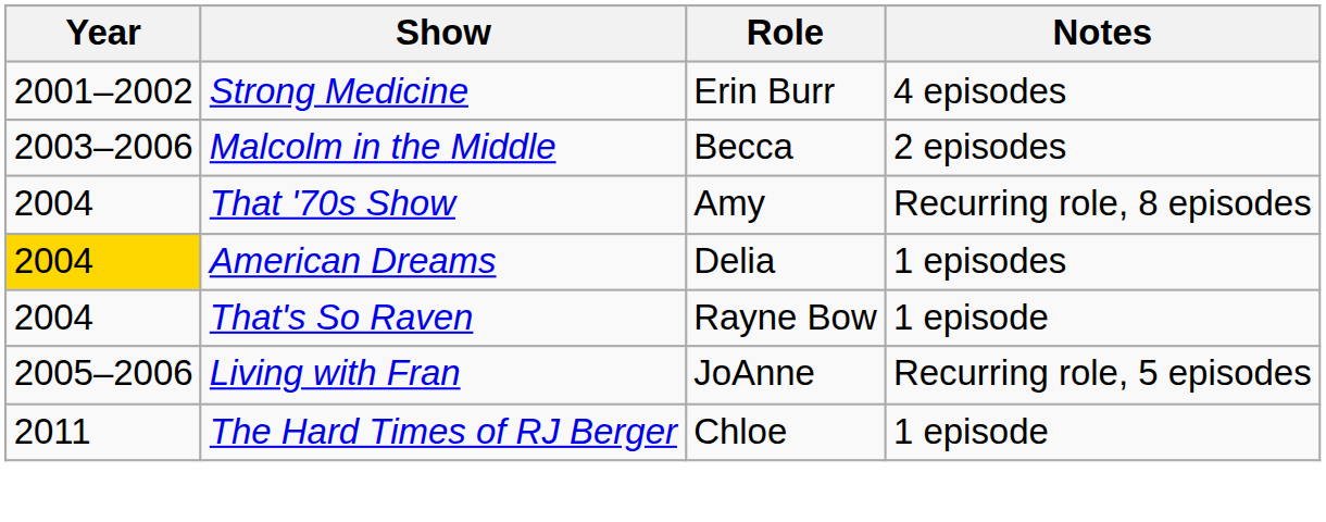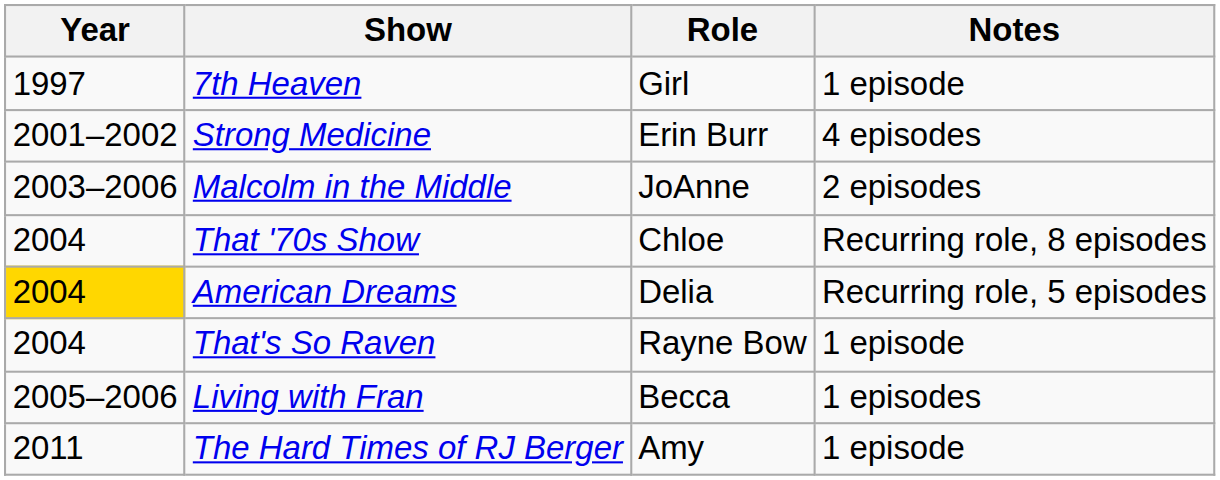 <table class="wikitable">
 <tr>
 <th>Year</th>
 <th>Show</th>
 <th>Role</th>
 <th>Notes</th>
+</tr>
+<tr>
+<td>1997</td>
+<td><em><a href='#'>7th Heaven</a></em></td>
+<td>Girl</td>
+<td>1 episode</td>
 </tr>
 <tr>
 <td>2001–2002</td>
 <td><em><a href='#'>Strong Medicine</a></em></td>
 <td>Erin Burr</td>
 <td>4 episodes</td>
 </tr>
 <tr>
 <td>2003–2006</td>
 <td><em><a href='#'>Malcolm in the Middle</a></em></td>
-<td>Becca</td>
+<td>JoAnne</td>
 <td>2 episodes</td>
 </tr>
 <tr>
 <td>2004</td>
 <td><em><a href='#'>That '70s Show</a></em></td>
-<td>Amy</td>
+<td>Chloe</td>
 <td>Recurring role, 8 episodes</td>
 </tr>
 <tr>
 <td style="background: gold;">2004</td>
 <td><em><a href='#'>American Dreams</a></em></td>
 <td>Delia</td>
-<td>1 episodes</td>
+<td>Recurring role, 5 episodes</td>
 </tr>
 <tr>
 <td>2004</td>
 <td><em><a href='#'>That's So Raven</a></em></td>
 <td>Rayne Bow</td>
 <td>1 episode</td>
 </tr>
 <tr>
 <td>2005–2006</td>
 <td><em><a href='#'>Living with Fran</a></em></td>
-<td>JoAnne</td>
-<td>Recurring role, 5 episodes</td>
+<td>Becca</td>
+<td>1 episodes</td>
 </tr>
 <tr>
 <td>2011</td>
 <td><em><a href='#'>The Hard Times of RJ Berger</a></em></td>
-<td>Chloe</td>
+<td>Amy</td>
 <td>1 episode</td>
 </tr>
 </table>
